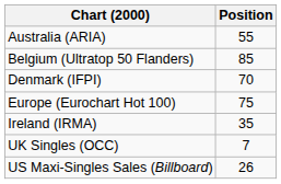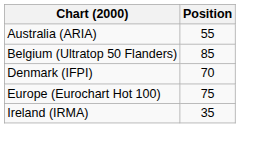 <table class="wikitable sortable">
 <tr>
 <th>Chart (2000)</th>
 <th>Position</th>
 </tr>
 <tr>
 <td>Australia (ARIA)</td>
 <td style="text-align:center;">55</td>
 </tr>
 <tr>
 <td>Belgium (Ultratop 50 Flanders)</td>
 <td style="text-align:center;">85</td>
 </tr>
 <tr>
 <td>Denmark (IFPI)</td>
 <td style="text-align:center;">70</td>
 </tr>
 <tr>
 <td>Europe (Eurochart Hot 100)</td>
 <td style="text-align:center;">75</td>
 </tr>
 <tr>
 <td>Ireland (IRMA)</td>
 <td style="text-align:center;">35</td>
 </tr>
-<tr>
-<td>UK Singles (OCC)</td>
-<td style="text-align:center;">7</td>
-</tr>
-<tr>
-<td>US Maxi-Singles Sales (<em>Billboard</em>)</td>
-<td style="text-align:center;">26</td>
-</tr>
 </table>
